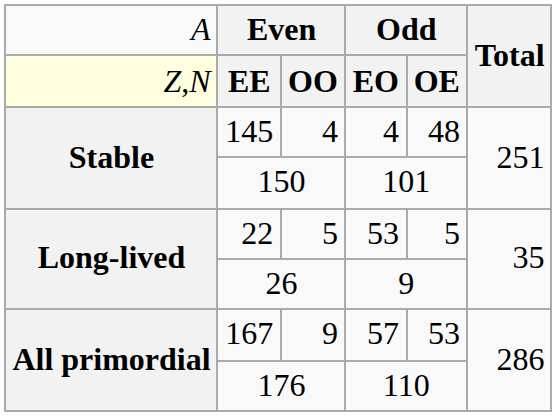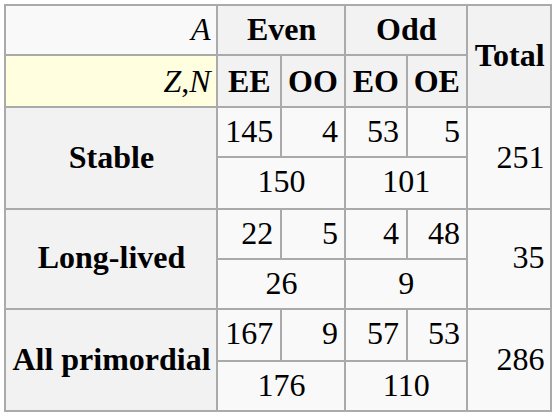 <table class="wikitable" style="float:left; margin-right:1em">
 <tr>
 <td style="text-align:right;"><em>A</em></td>
 <th colspan=2 style="text-align:center;">Even</th>
 <th colspan=2 style="text-align:center;">Odd</th>
 <th rowspan=2 style="text-align:right;">Total</th>
 </tr>
 <tr>
 <td style="background: lightyellow; text-align:right;"><em>Z</em>,<em>N</em></td>
 <th>EE</th>
 <th>OO</th>
 <th>EO</th>
 <th>OE</th>
 </tr>
 <tr style="text-align:right;">
 <th rowspan=2>Stable</th>
 <td>145</td>
 <td>4</td>
-<td>4</td>
-<td>48</td>
+<td>53</td>
+<td>5</td>
 <td rowspan=2>251</td>
 </tr>
 <tr style="text-align:right;">
 <td colspan=2 style="text-align:center;">150</td>
 <td colspan=2 style="text-align:center;">101</td>
 </tr>
 <tr style="text-align:right;">
 <th rowspan=2>Long-lived</th>
 <td>22</td>
 <td>5</td>
-<td>53</td>
-<td>5</td>
+<td>4</td>
+<td>48</td>
 <td rowspan=2>35</td>
 </tr>
 <tr style="text-align:right;">
 <td colspan=2 style="text-align:center;">26</td>
 <td colspan=2 style="text-align:center;">9</td>
 </tr>
 <tr style="text-align:right;">
 <th rowspan=2>All primordial</th>
 <td>167</td>
 <td>9</td>
 <td>57</td>
 <td>53</td>
 <td rowspan=2>286</td>
 </tr>
 <tr style="text-align:right;">
 <td colspan=2 style="text-align:center;">176</td>
 <td colspan=2 style="text-align:center;">110</td>
 </tr>
 </table>
